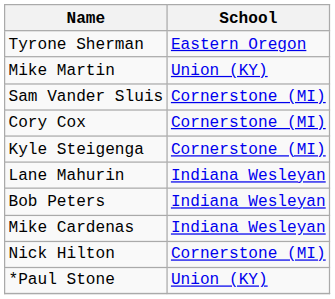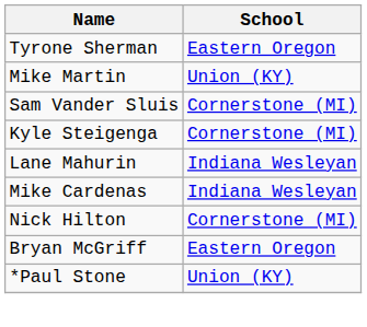 <table class="wikitable sortable">
 <tr>
 <th>Name</th>
 <th>School</th>
 </tr>
 <tr>
 <td>Tyrone Sherman</td>
 <td><a href='#'>Eastern Oregon</a></td>
 </tr>
 <tr>
 <td>Mike Martin</td>
 <td><a href='#'>Union (KY)</a></td>
 </tr>
 <tr>
 <td>Sam Vander Sluis</td>
 <td><a href='#'>Cornerstone (MI)</a></td>
 </tr>
 <tr>
-<td>Cory Cox</td>
-<td><a href='#'>Cornerstone (MI)</a></td>
-</tr>
-<tr>
 <td>Kyle Steigenga</td>
 <td><a href='#'>Cornerstone (MI)</a></td>
 </tr>
 <tr>
 <td>Lane Mahurin</td>
-<td><a href='#'>Indiana Wesleyan</a></td>
-</tr>
-<tr>
-<td>Bob Peters</td>
 <td><a href='#'>Indiana Wesleyan</a></td>
 </tr>
 <tr>
 <td>Mike Cardenas</td>
 <td><a href='#'>Indiana Wesleyan</a></td>
 </tr>
 <tr>
 <td>Nick Hilton</td>
 <td><a href='#'>Cornerstone (MI)</a></td>
 </tr>
 <tr>
+<td>Bryan McGriff</td>
+<td><a href='#'>Eastern Oregon</a></td>
+</tr>
+<tr>
 <td>*Paul Stone</td>
 <td><a href='#'>Union (KY)</a></td>
 </tr>
 <tr>
 </tr>
 </table>
